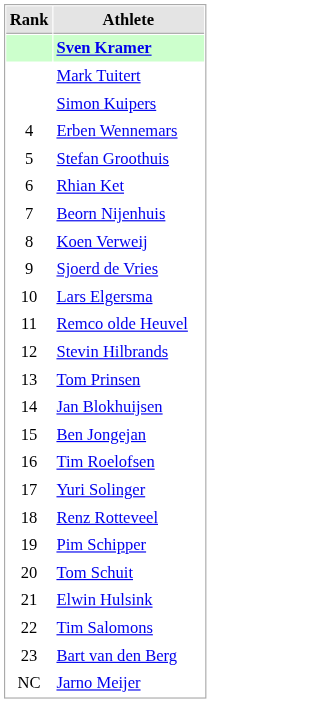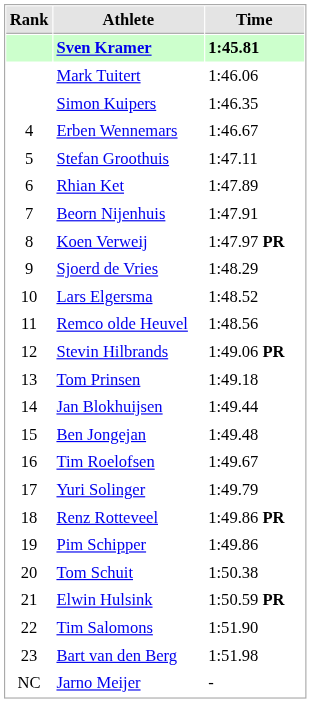 <table cellspacing="1" cellpadding="3" style="border:1px solid #AAAAAA;font-size:90%">
 <tr bgcolor="#E4E4E4">
 <th style="border-bottom:1px solid #AAAAAA" width=15>Rank</th>
 <th style="border-bottom:1px solid #AAAAAA" width=125>Athlete</th>
+<th style="border-bottom:1px solid #AAAAAA" width=80>Time</th>
 </tr>
 <tr bgcolor=ccffcc>
 <td align=center></td>
 <td><strong><a href='#'>Sven Kramer</a></strong></td>
+<td><strong>1:45.81</strong></td>
 </tr>
 <tr>
 <td align=center></td>
 <td><a href='#'>Mark Tuitert</a></td>
+<td>1:46.06</td>
 </tr>
 <tr>
 <td align=center></td>
 <td><a href='#'>Simon Kuipers</a></td>
+<td>1:46.35</td>
 </tr>
 <tr>
 <td align=center>4</td>
 <td><a href='#'>Erben Wennemars</a></td>
+<td>1:46.67</td>
 </tr>
 <tr>
 <td align=center>5</td>
 <td><a href='#'>Stefan Groothuis</a></td>
+<td>1:47.11</td>
 </tr>
 <tr>
 <td align=center>6</td>
 <td><a href='#'>Rhian Ket</a></td>
+<td>1:47.89</td>
 </tr>
 <tr>
 <td align=center>7</td>
 <td><a href='#'>Beorn Nijenhuis</a></td>
+<td>1:47.91</td>
 </tr>
 <tr>
 <td align=center>8</td>
 <td><a href='#'>Koen Verweij</a></td>
+<td>1:47.97 <strong>PR</strong></td>
 </tr>
 <tr>
 <td align=center>9</td>
 <td><a href='#'>Sjoerd de Vries</a></td>
+<td>1:48.29</td>
 </tr>
 <tr>
 <td align=center>10</td>
 <td><a href='#'>Lars Elgersma</a></td>
+<td>1:48.52</td>
 </tr>
 <tr>
 <td align=center>11</td>
 <td><a href='#'>Remco olde Heuvel</a></td>
+<td>1:48.56</td>
 </tr>
 <tr>
 <td align=center>12</td>
 <td><a href='#'>Stevin Hilbrands</a></td>
+<td>1:49.06 <strong>PR</strong></td>
 </tr>
 <tr>
 <td align=center>13</td>
 <td><a href='#'>Tom Prinsen</a></td>
+<td>1:49.18</td>
 </tr>
 <tr>
 <td align=center>14</td>
 <td><a href='#'>Jan Blokhuijsen</a></td>
+<td>1:49.44</td>
 </tr>
 <tr>
 <td align=center>15</td>
 <td><a href='#'>Ben Jongejan</a></td>
+<td>1:49.48</td>
 </tr>
 <tr>
 <td align=center>16</td>
 <td><a href='#'>Tim Roelofsen</a></td>
+<td>1:49.67</td>
 </tr>
 <tr>
 <td align=center>17</td>
 <td><a href='#'>Yuri Solinger</a></td>
+<td>1:49.79</td>
 </tr>
 <tr>
 <td align=center>18</td>
 <td><a href='#'>Renz Rotteveel</a></td>
+<td>1:49.86 <strong>PR</strong></td>
 </tr>
 <tr>
 <td align=center>19</td>
 <td><a href='#'>Pim Schipper</a></td>
+<td>1:49.86</td>
 </tr>
 <tr>
 <td align=center>20</td>
 <td><a href='#'>Tom Schuit</a></td>
+<td>1:50.38</td>
 </tr>
 <tr>
 <td align=center>21</td>
 <td><a href='#'>Elwin Hulsink</a></td>
+<td>1:50.59 <strong>PR</strong></td>
 </tr>
 <tr>
 <td align=center>22</td>
 <td><a href='#'>Tim Salomons</a></td>
+<td>1:51.90</td>
 </tr>
 <tr>
 <td align=center>23</td>
 <td><a href='#'>Bart van den Berg</a></td>
+<td>1:51.98</td>
 </tr>
 <tr>
 <td align=center>NC</td>
 <td><a href='#'>Jarno Meijer</a></td>
+<td>-</td>
 </tr>
 </table>
